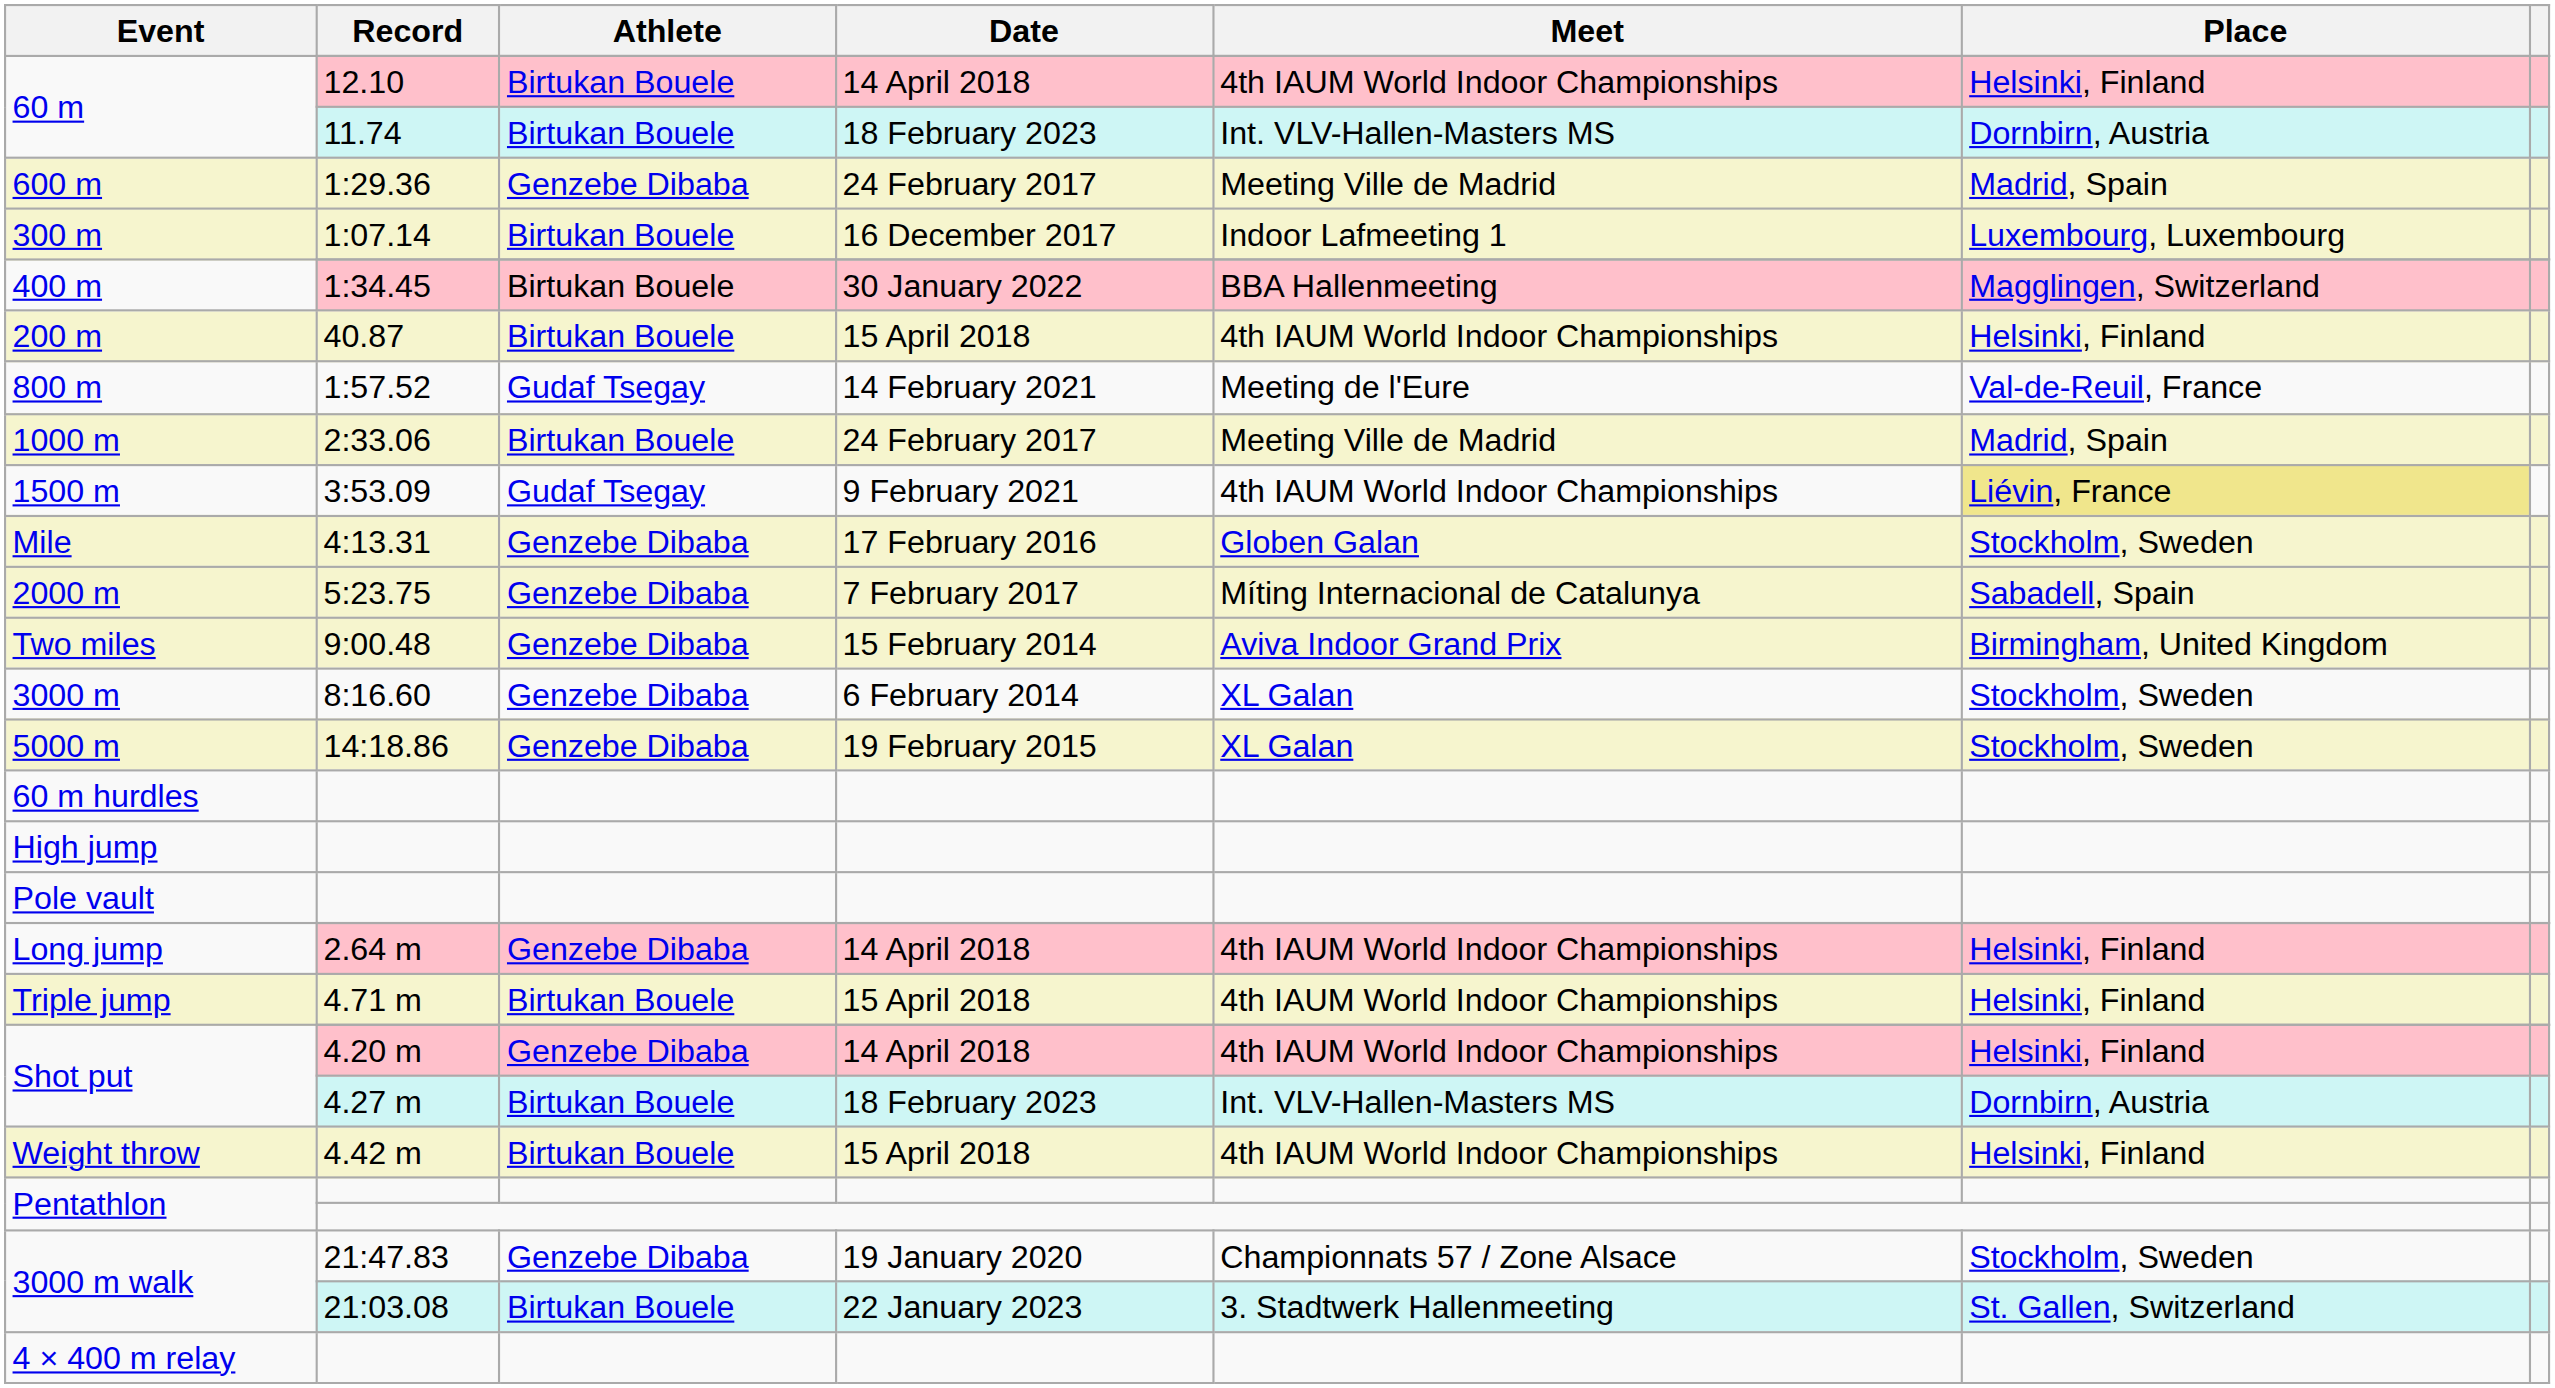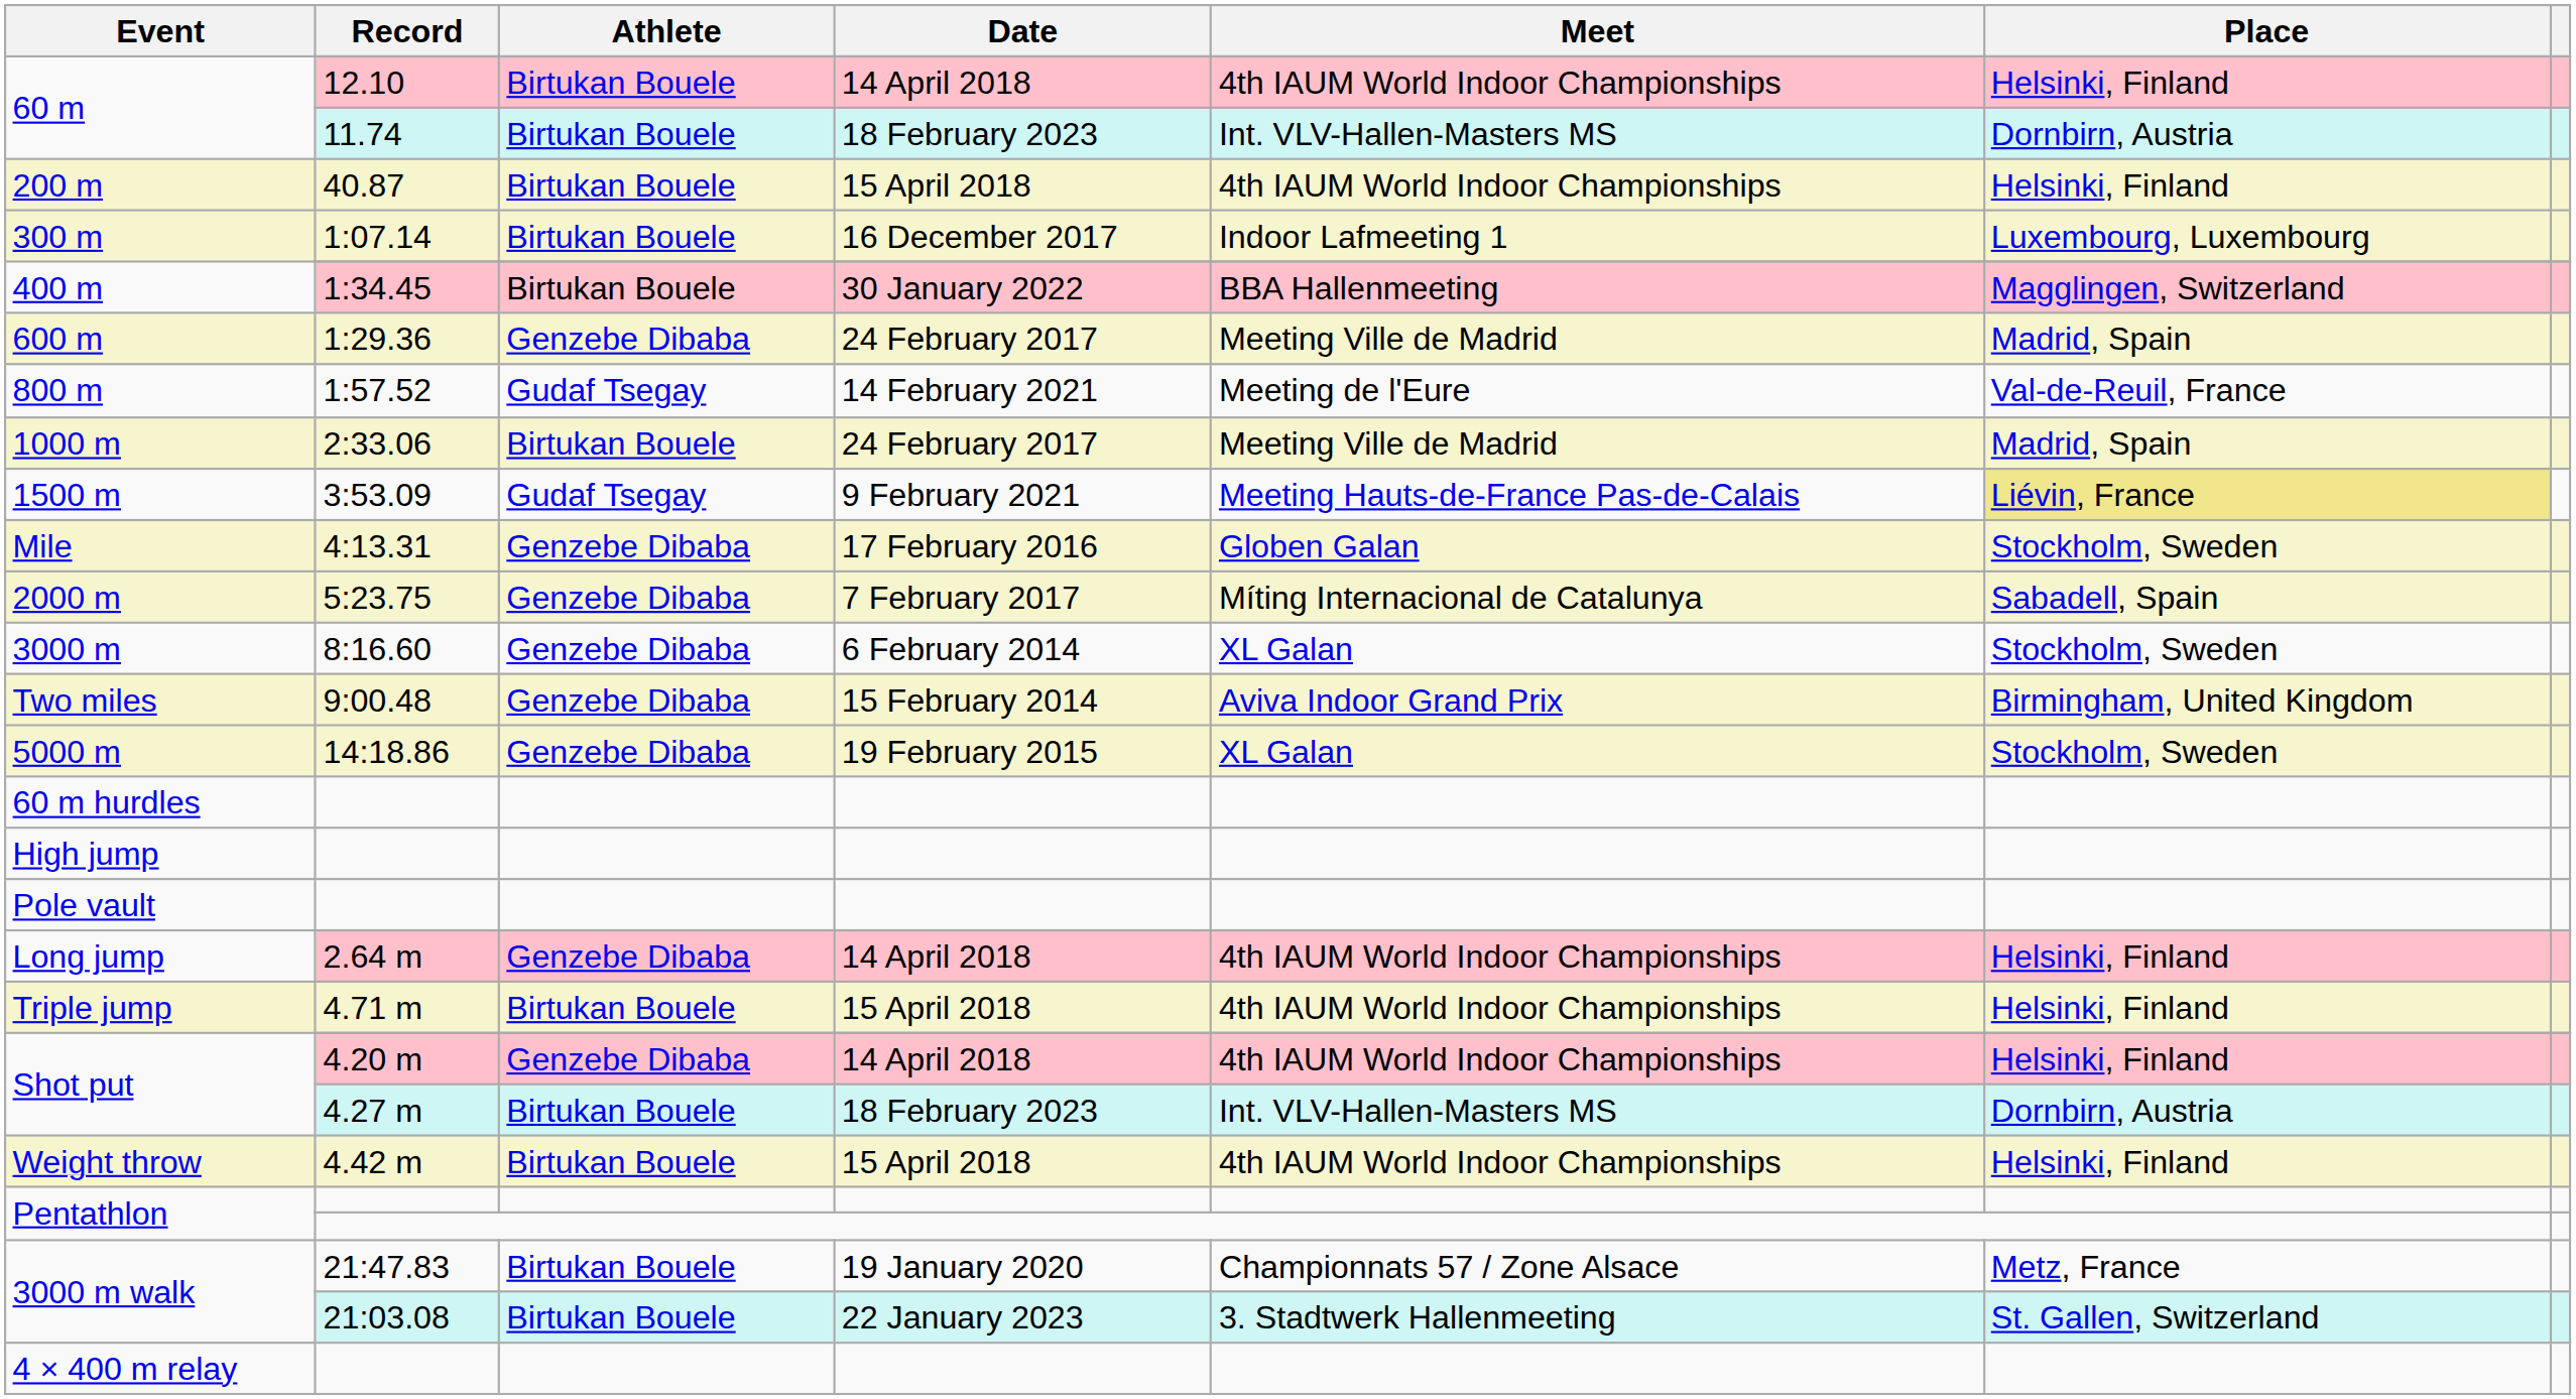 <table class="wikitable" style="font-size:95%; width: 95%;">
 <tr>
 <th>Event</th>
 <th>Record</th>
 <th>Athlete</th>
 <th>Date</th>
 <th>Meet</th>
 <th>Place</th>
 <th></th>
 </tr>
 <tr>
 <td rowspan=3><a href='#'>60 m</a></td>
 </tr>
 <tr style="background:pink">
 <td>12.10</td>
 <td><a href='#'>Birtukan Bouele</a></td>
 <td>14 April 2018</td>
 <td>4th IAUM World Indoor Championships</td>
 <td><a href='#'>Helsinki</a>, Finland</td>
 <td></td>
 </tr>
 <tr style="background:#cef6f5;">
 <td>11.74</td>
 <td><a href='#'>Birtukan Bouele</a></td>
 <td>18 February 2023</td>
 <td>Int. VLV-Hallen-Masters MS</td>
 <td><a href='#'>Dornbirn</a>, Austria</td>
 <td></td>
 </tr>
 <tr style="background:#f6F5CE;">
-<td><a href='#'>600 m</a></td>
-<td>1:29.36</td>
-<td><a href='#'>Genzebe Dibaba</a></td>
-<td>24 February 2017</td>
-<td>Meeting Ville de Madrid</td>
-<td><a href='#'>Madrid</a>, Spain</td>
+<td><a href='#'>200 m</a></td>
+<td>40.87</td>
+<td><a href='#'>Birtukan Bouele</a></td>
+<td>15 April 2018</td>
+<td>4th IAUM World Indoor Championships</td>
+<td><a href='#'>Helsinki</a>, Finland</td>
 <td></td>
 </tr>
 <tr style="background:#f6F5CE;">
 <td><a href='#'>300 m</a></td>
 <td>1:07.14</td>
 <td><a href='#'>Birtukan Bouele</a></td>
 <td>16 December 2017</td>
 <td>Indoor Lafmeeting 1</td>
 <td><a href='#'>Luxembourg</a>, Luxembourg</td>
 <td></td>
 </tr>
 <tr>
 <td rowspan=2><a href='#'>400 m</a></td>
 </tr>
 <tr style="background:pink">
 <td>1:34.45</td>
 <td>Birtukan Bouele</td>
 <td>30 January 2022</td>
 <td>BBA Hallenmeeting</td>
 <td><a href='#'>Magglingen</a>, Switzerland</td>
 <td></td>
 </tr>
 <tr style="background:#f6F5CE;">
-<td><a href='#'>200 m</a></td>
-<td>40.87</td>
-<td><a href='#'>Birtukan Bouele</a></td>
-<td>15 April 2018</td>
-<td>4th IAUM World Indoor Championships</td>
-<td><a href='#'>Helsinki</a>, Finland</td>
+<td><a href='#'>600 m</a></td>
+<td>1:29.36</td>
+<td><a href='#'>Genzebe Dibaba</a></td>
+<td>24 February 2017</td>
+<td>Meeting Ville de Madrid</td>
+<td><a href='#'>Madrid</a>, Spain</td>
 <td></td>
 </tr>
 <tr>
 <td><a href='#'>800 m</a></td>
 <td>1:57.52</td>
 <td><a href='#'>Gudaf Tsegay</a></td>
 <td>14 February 2021</td>
 <td>Meeting de l'Eure</td>
 <td><a href='#'>Val-de-Reuil</a>, France</td>
 <td></td>
 </tr>
 <tr style="background:#f6F5CE;">
 <td><a href='#'>1000 m</a></td>
 <td>2:33.06</td>
 <td><a href='#'>Birtukan Bouele</a></td>
 <td>24 February 2017</td>
 <td>Meeting Ville de Madrid</td>
 <td><a href='#'>Madrid</a>, Spain</td>
 <td></td>
 </tr>
 <tr>
 <td><a href='#'>1500 m</a></td>
 <td>3:53.09</td>
 <td><a href='#'>Gudaf Tsegay</a></td>
 <td>9 February 2021</td>
-<td>4th IAUM World Indoor Championships</td>
+<td><a href='#'>Meeting Hauts-de-France Pas-de-Calais</a></td>
 <td style="background: khaki;"><a href='#'>Liévin</a>, France</td>
 <td></td>
 </tr>
 <tr style="background:#f6F5CE;">
 <td><a href='#'>Mile</a></td>
 <td>4:13.31</td>
 <td><a href='#'>Genzebe Dibaba</a></td>
 <td>17 February 2016</td>
 <td><a href='#'>Globen Galan</a></td>
 <td><a href='#'>Stockholm</a>, Sweden</td>
 <td></td>
 </tr>
 <tr style="background:#f6F5CE;">
 <td><a href='#'>2000 m</a></td>
 <td>5:23.75</td>
 <td><a href='#'>Genzebe Dibaba</a></td>
 <td>7 February 2017</td>
 <td>Míting Internacional de Catalunya</td>
 <td><a href='#'>Sabadell</a>, Spain</td>
 <td></td>
 </tr>
+<tr>
+<td><a href='#'>3000 m</a></td>
+<td>8:16.60 </td>
+<td><a href='#'>Genzebe Dibaba</a></td>
+<td>6 February 2014</td>
+<td><a href='#'>XL Galan</a></td>
+<td><a href='#'>Stockholm</a>, Sweden</td>
+<td></td>
+</tr>
 <tr style="background:#f6F5CE;">
 <td><a href='#'>Two miles</a></td>
 <td>9:00.48</td>
 <td><a href='#'>Genzebe Dibaba</a></td>
 <td>15 February 2014</td>
 <td><a href='#'>Aviva Indoor Grand Prix</a></td>
 <td><a href='#'>Birmingham</a>, United Kingdom</td>
-<td></td>
-</tr>
-<tr>
-<td><a href='#'>3000 m</a></td>
-<td>8:16.60 </td>
-<td><a href='#'>Genzebe Dibaba</a></td>
-<td>6 February 2014</td>
-<td><a href='#'>XL Galan</a></td>
-<td><a href='#'>Stockholm</a>, Sweden</td>
 <td></td>
 </tr>
 <tr style="background:#f6F5CE;">
 <td><a href='#'>5000 m</a></td>
 <td>14:18.86</td>
 <td><a href='#'>Genzebe Dibaba</a></td>
 <td>19 February 2015</td>
 <td><a href='#'>XL Galan</a></td>
 <td><a href='#'>Stockholm</a>, Sweden</td>
 <td></td>
 </tr>
 <tr>
 <td><a href='#'>60 m hurdles</a></td>
 <td></td>
 <td></td>
 <td></td>
 <td></td>
 <td></td>
 <td></td>
 </tr>
 <tr>
 <td><a href='#'>High jump</a></td>
 <td></td>
 <td></td>
 <td></td>
 <td></td>
 <td></td>
 <td></td>
 </tr>
 <tr>
 <td><a href='#'>Pole vault</a></td>
 <td></td>
 <td></td>
 <td></td>
 <td></td>
 <td></td>
 <td></td>
 </tr>
 <tr>
 <td rowspan=2><a href='#'>Long jump</a></td>
 </tr>
 <tr style="background:pink">
 <td>2.64 m</td>
 <td><a href='#'>Genzebe Dibaba</a></td>
 <td>14 April 2018</td>
 <td>4th IAUM World Indoor Championships</td>
 <td><a href='#'>Helsinki</a>, Finland</td>
 <td></td>
 </tr>
 <tr style="background:#f6F5CE;">
 <td><a href='#'>Triple jump</a></td>
 <td>4.71 m</td>
 <td><a href='#'>Birtukan Bouele</a></td>
 <td>15 April 2018</td>
 <td>4th IAUM World Indoor Championships</td>
 <td><a href='#'>Helsinki</a>, Finland</td>
 <td></td>
 </tr>
 <tr>
 <td rowspan=3><a href='#'>Shot put</a></td>
 </tr>
 <tr style="background:pink">
 <td>4.20 m</td>
 <td><a href='#'>Genzebe Dibaba</a></td>
 <td>14 April 2018</td>
 <td>4th IAUM World Indoor Championships</td>
 <td><a href='#'>Helsinki</a>, Finland</td>
 <td></td>
 </tr>
 <tr style="background:#cef6f5;">
 <td>4.27 m</td>
 <td><a href='#'>Birtukan Bouele</a></td>
 <td>18 February 2023</td>
 <td>Int. VLV-Hallen-Masters MS</td>
 <td><a href='#'>Dornbirn</a>, Austria</td>
 <td></td>
 </tr>
 <tr style="background:#f6F5CE;">
 <td><a href='#'>Weight throw</a></td>
 <td>4.42 m</td>
 <td><a href='#'>Birtukan Bouele</a></td>
 <td>15 April 2018</td>
 <td>4th IAUM World Indoor Championships</td>
 <td><a href='#'>Helsinki</a>, Finland</td>
 <td></td>
 </tr>
 <tr>
 <td rowspan=2><a href='#'>Pentathlon</a></td>
 <td></td>
 <td></td>
 <td></td>
 <td></td>
 <td></td>
 <td></td>
 </tr>
 <tr>
 <td colspan=5></td>
 <td></td>
 </tr>
 <tr>
 <td rowspan=2><a href='#'>3000 m walk</a></td>
 <td>21:47.83</td>
-<td><a href='#'>Genzebe Dibaba</a></td>
+<td><a href='#'>Birtukan Bouele</a></td>
 <td>19 January 2020</td>
 <td>Championnats 57 / Zone Alsace</td>
-<td><a href='#'>Stockholm</a>, Sweden</td>
+<td><a href='#'>Metz</a>, France</td>
 <td></td>
 </tr>
 <tr style="background:#cef6f5;">
 <td>21:03.08</td>
 <td><a href='#'>Birtukan Bouele</a></td>
 <td>22 January 2023</td>
 <td>3. Stadtwerk Hallenmeeting</td>
 <td><a href='#'>St. Gallen</a>, Switzerland</td>
 <td></td>
 </tr>
 <tr>
 <td><a href='#'>4 × 400 m relay</a></td>
 <td></td>
 <td></td>
 <td></td>
 <td></td>
 <td></td>
 <td></td>
 </tr>
 </table>
